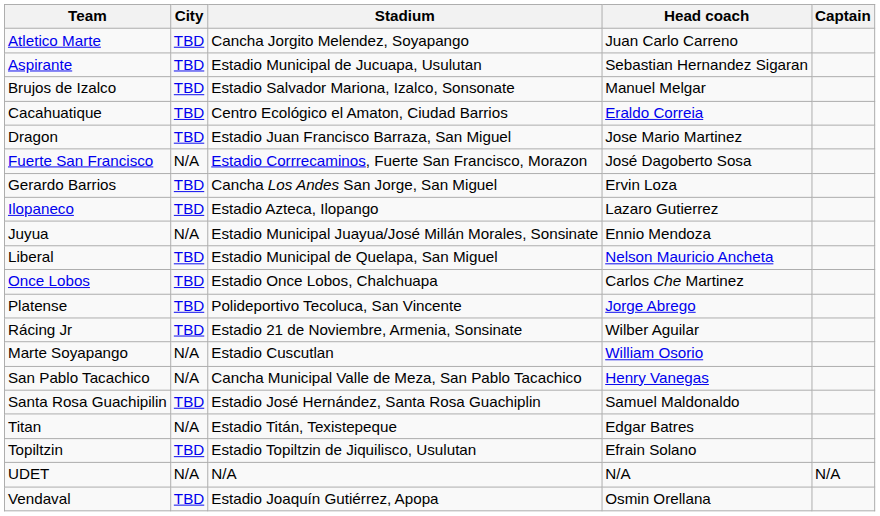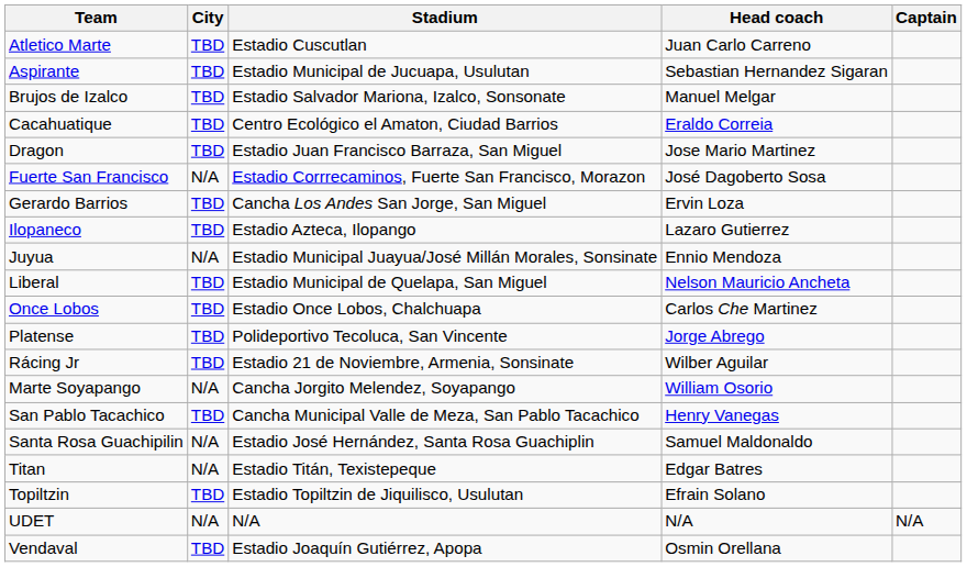 <table class="wikitable">
 <tr>
 <th>Team</th>
 <th>City</th>
 <th>Stadium</th>
 <th>Head coach</th>
 <th>Captain</th>
 </tr>
 <tr>
 <td><a href='#'>Atletico Marte</a></td>
 <td><a href='#'>TBD</a></td>
-<td>Cancha Jorgito Melendez, Soyapango</td>
+<td>Estadio Cuscutlan</td>
 <td> Juan Carlo Carreno</td>
 <td></td>
 </tr>
 <tr>
 <td><a href='#'>Aspirante</a></td>
 <td><a href='#'>TBD</a></td>
 <td>Estadio Municipal de Jucuapa, Usulutan</td>
 <td> Sebastian Hernandez Sigaran</td>
 <td></td>
 </tr>
 <tr>
 <td>Brujos de Izalco</td>
 <td><a href='#'>TBD</a></td>
 <td>Estadio Salvador Mariona, Izalco, Sonsonate</td>
 <td> Manuel Melgar</td>
 <td></td>
 </tr>
 <tr>
 <td>Cacahuatique</td>
 <td><a href='#'>TBD</a></td>
 <td>Centro Ecológico el Amaton, Ciudad Barrios</td>
 <td> <a href='#'>Eraldo Correia</a></td>
 <td></td>
 </tr>
 <tr>
 <td>Dragon</td>
 <td><a href='#'>TBD</a></td>
 <td>Estadio Juan Francisco Barraza, San Miguel</td>
 <td> Jose Mario Martinez</td>
 <td></td>
 </tr>
 <tr>
 <td><a href='#'>Fuerte San Francisco</a></td>
 <td>N/A</td>
 <td><a href='#'>Estadio Corrrecaminos</a>, Fuerte San Francisco, Morazon</td>
 <td> José Dagoberto Sosa</td>
 <td></td>
 </tr>
 <tr>
 <td>Gerardo Barrios</td>
 <td><a href='#'>TBD</a></td>
 <td>Cancha <em>Los Andes</em> San Jorge, San Miguel</td>
 <td> Ervin Loza</td>
 <td></td>
 </tr>
 <tr>
 <td><a href='#'>Ilopaneco</a></td>
 <td><a href='#'>TBD</a></td>
 <td>Estadio Azteca, Ilopango</td>
 <td> Lazaro Gutierrez</td>
 <td></td>
 </tr>
 <tr>
 <td>Juyua</td>
 <td>N/A</td>
 <td>Estadio Municipal Juayua/José Millán Morales, Sonsinate</td>
 <td> Ennio Mendoza</td>
 <td></td>
 </tr>
 <tr>
 <td>Liberal</td>
 <td><a href='#'>TBD</a></td>
 <td>Estadio Municipal de Quelapa, San Miguel</td>
 <td> <a href='#'>Nelson Mauricio Ancheta</a></td>
 <td></td>
 </tr>
 <tr>
 <td><a href='#'>Once Lobos</a></td>
 <td><a href='#'>TBD</a></td>
 <td>Estadio Once Lobos, Chalchuapa</td>
 <td> Carlos <em>Che</em> Martinez</td>
 <td></td>
 </tr>
 <tr>
 <td>Platense</td>
 <td><a href='#'>TBD</a></td>
 <td>Polideportivo Tecoluca, San Vincente</td>
 <td> <a href='#'>Jorge Abrego</a></td>
 <td></td>
 </tr>
 <tr>
 <td>Rácing Jr</td>
 <td><a href='#'>TBD</a></td>
 <td>Estadio 21 de Noviembre, Armenia, Sonsinate</td>
 <td> Wilber Aguilar</td>
 <td></td>
 </tr>
 <tr>
 <td>Marte Soyapango</td>
 <td>N/A</td>
-<td>Estadio Cuscutlan</td>
+<td>Cancha Jorgito Melendez, Soyapango</td>
 <td> <a href='#'>William Osorio</a></td>
 <td></td>
 </tr>
 <tr>
 <td>San Pablo Tacachico</td>
-<td>N/A</td>
+<td><a href='#'>TBD</a></td>
 <td>Cancha Municipal Valle de Meza, San Pablo Tacachico</td>
 <td> <a href='#'>Henry Vanegas</a></td>
 <td></td>
 </tr>
 <tr>
 <td>Santa Rosa Guachipilin</td>
-<td><a href='#'>TBD</a></td>
+<td>N/A</td>
 <td>Estadio José Hernández, Santa Rosa Guachiplin</td>
 <td> Samuel Maldonaldo</td>
 <td></td>
 </tr>
 <tr>
 <td>Titan</td>
 <td>N/A</td>
 <td>Estadio Titán, Texistepeque</td>
 <td> Edgar Batres</td>
 <td></td>
 </tr>
 <tr>
 <td>Topiltzin</td>
 <td><a href='#'>TBD</a></td>
 <td>Estadio Topiltzin de Jiquilisco, Usulutan</td>
 <td> Efrain Solano</td>
 <td></td>
 </tr>
 <tr>
 <td>UDET</td>
 <td>N/A</td>
 <td>N/A</td>
 <td> N/A</td>
 <td> N/A</td>
 </tr>
 <tr>
 <td>Vendaval</td>
 <td><a href='#'>TBD</a></td>
 <td>Estadio Joaquín Gutiérrez, Apopa</td>
 <td> Osmin Orellana</td>
 <td></td>
 </tr>
 </table>
